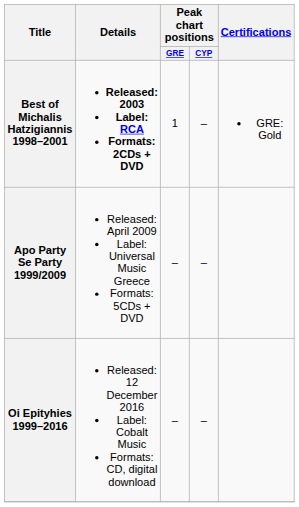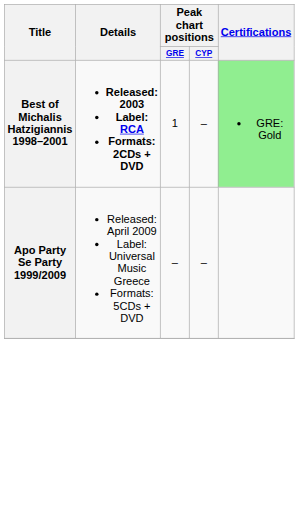 <table class="wikitable plainrowheaders" style="text-align:center;">
 <tr>
 <th scope="col" rowspan="2" style="width:6em;">Title</th>
 <th scope="col" rowspan="2" style="width:6em;">Details</th>
 <th scope="col" colspan="2">Peak chart positions</th>
 <th scope="col" rowspan="2" style="width:6em;"><a href='#'>Certifications</a></th>
 </tr>
 <tr>
 <th style="width:3em;font-size:75%"><a href='#'>GRE</a></th>
 <th style="width:3em;font-size:75%"><a href='#'>CYP</a></th>
 </tr>
 <tr>
 <th scope="row">Best of Michalis Hatzigiannis 1998–2001</th>
 <td><strong><br><ul><li>Released: 2003</li><li>Label: <a href='#'>RCA</a></li><li>Formats: 2CDs + DVD</li></ul></strong></td>
 <td>1</td>
 <td>–</td>
-<td><br><ul><li>GRE: Gold</li></ul></td>
+<td style="background: lightgreen;"><br><ul><li>GRE: Gold</li></ul></td>
 </tr>
 <tr>
 <th scope="row">Apo Party Se Party 1999/2009</th>
 <td><br><ul><li>Released: April 2009</li><li>Label: Universal Music Greece</li><li>Formats: 5CDs + DVD</li></ul></td>
 <td>–</td>
 <td>–</td>
 <td></td>
 </tr>
 <tr>
-<th scope="row">Oi Epityhies 1999–2016</th>
-<td><br><ul><li>Released: 12 December 2016</li><li>Label: Cobalt Music</li><li>Formats: CD, digital download</li></ul></td>
-<td>–</td>
-<td>–</td>
-<td></td>
-</tr>
-<tr>
 </tr>
 </table>
